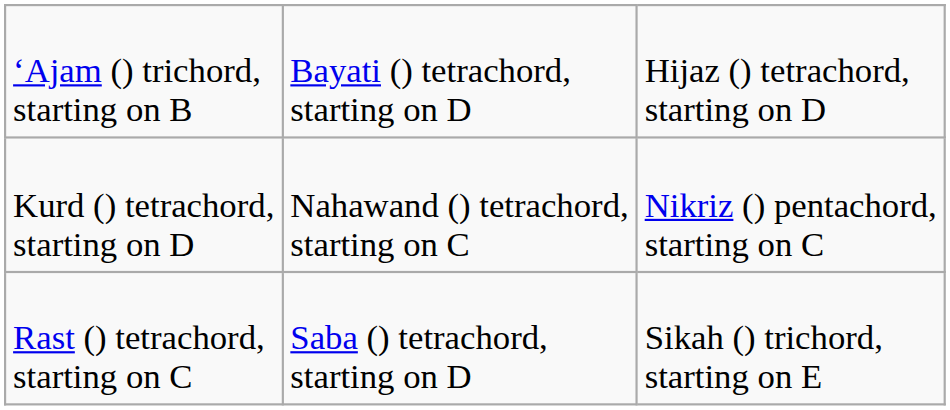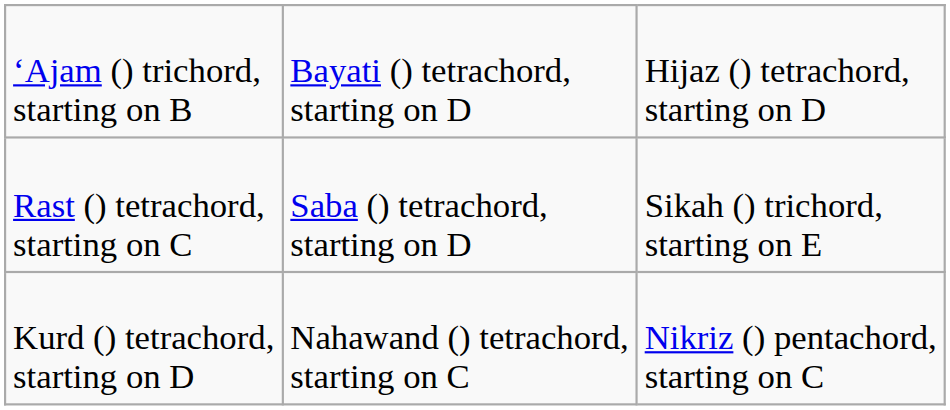 <table class="wikitable">
 <tr>
 <td><br><a href='#'>‘Ajam</a> () trichord,<br>starting on B</td>
 <td><br><a href='#'>Bayati</a> () tetrachord,<br>starting on D</td>
 <td><br>Hijaz () tetrachord,<br>starting on D</td>
 </tr>
 <tr>
+<td><br><a href='#'>Rast</a> () tetrachord,<br>starting on C</td>
+<td><br><a href='#'>Saba</a> () tetrachord,<br>starting on D</td>
+<td><br>Sikah () trichord,<br>starting on E</td>
+</tr>
+<tr>
 <td><br>Kurd () tetrachord,<br>starting on D</td>
 <td><br>Nahawand () tetrachord,<br>starting on C</td>
 <td><br><a href='#'>Nikriz</a> () pentachord,<br>starting on C</td>
 </tr>
-<tr>
-<td><br><a href='#'>Rast</a> () tetrachord,<br>starting on C</td>
-<td><br><a href='#'>Saba</a> () tetrachord,<br>starting on D</td>
-<td><br>Sikah () trichord,<br>starting on E</td>
-</tr>
 </table>
